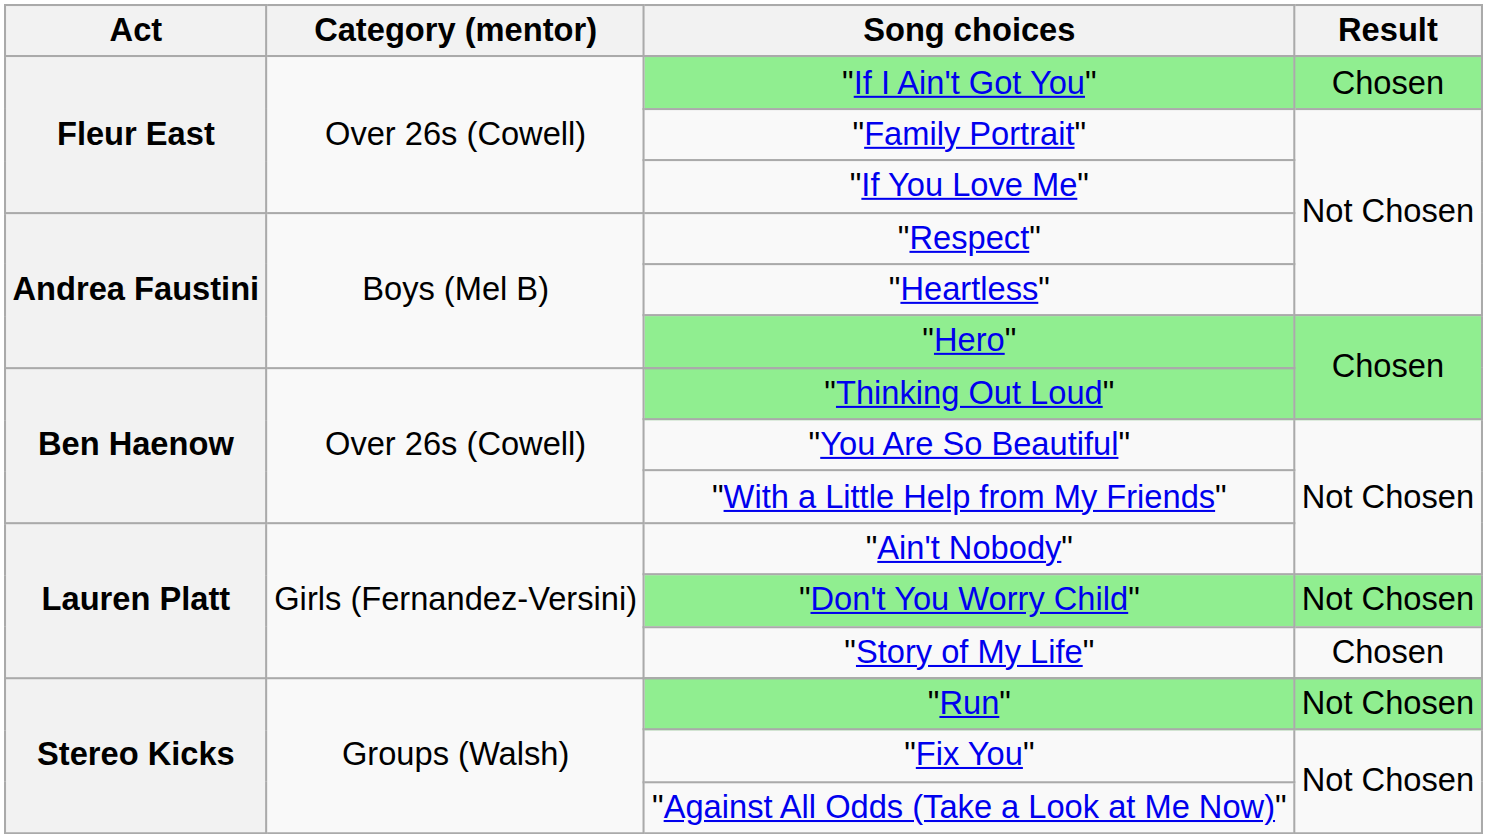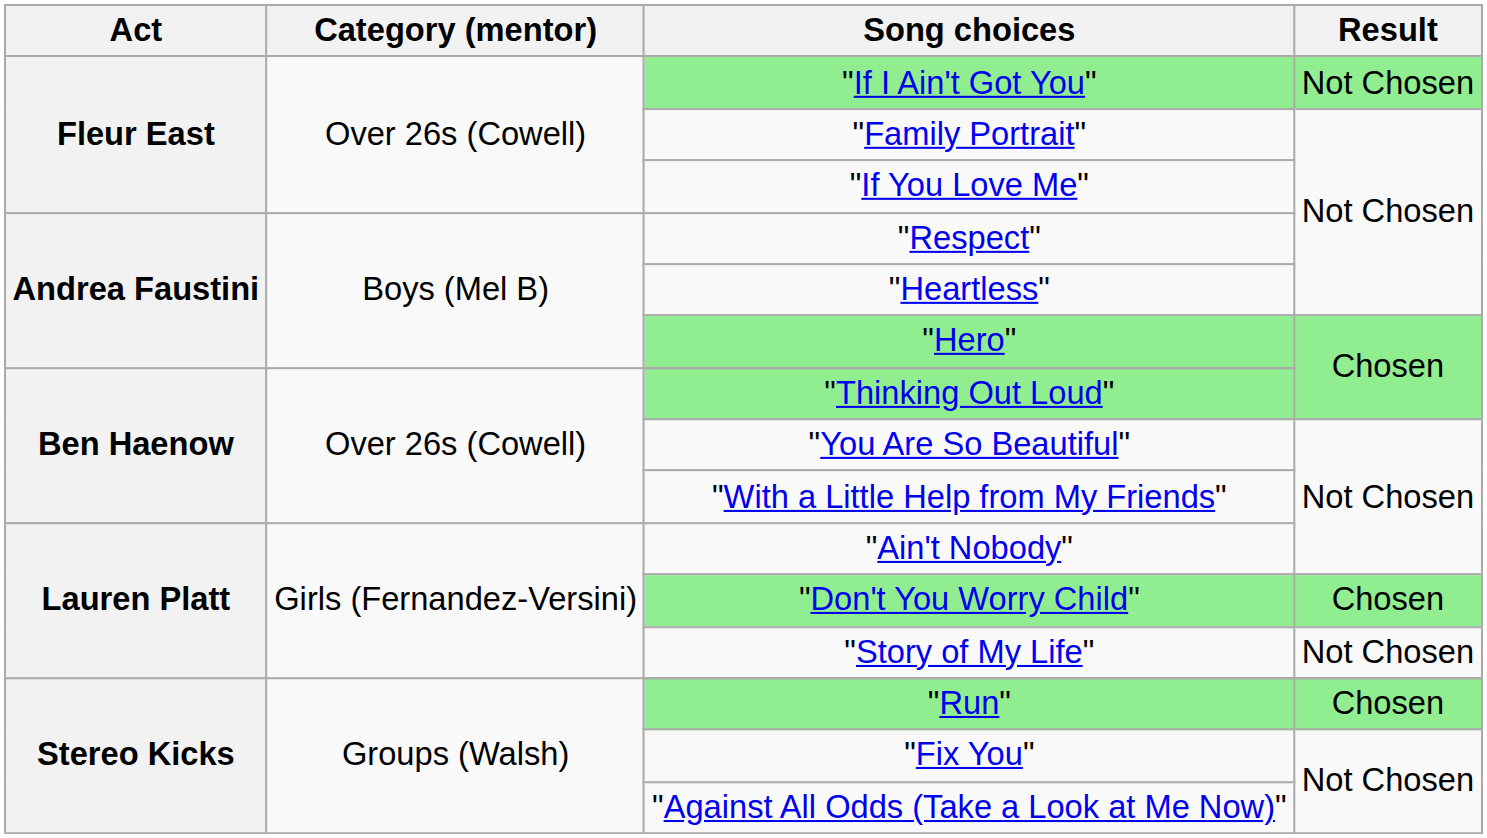 <table class="wikitable plainrowheaders" style="text-align:center;">
 <tr>
 <th scope="col">Act</th>
 <th scope="col">Category (mentor)</th>
 <th scope="col">Song choices</th>
 <th scope="col">Result</th>
 </tr>
 <tr>
 <th scope="row" rowspan="4">Fleur East</th>
 <td rowspan=4>Over 26s (Cowell)</td>
 </tr>
 <tr style="background:lightgreen;">
 <td>"<a href='#'>If I Ain't Got You</a>"</td>
-<td>Chosen</td>
+<td>Not Chosen</td>
 </tr>
 <tr>
 <td>"<a href='#'>Family Portrait</a>"</td>
 <td rowspan=4>Not Chosen</td>
 </tr>
 <tr>
 <td>"<a href='#'>If You Love Me</a>"</td>
 </tr>
 <tr>
 <th scope="row" rowspan="3">Andrea Faustini</th>
 <td rowspan=3>Boys (Mel B)</td>
 <td>"<a href='#'>Respect</a>"</td>
 </tr>
 <tr>
 <td>"<a href='#'>Heartless</a>"</td>
 </tr>
 <tr style="background:lightgreen;">
 <td>"<a href='#'>Hero</a>"</td>
 <td rowspan=3>Chosen</td>
 </tr>
 <tr>
 <th scope="row" rowspan="4">Ben Haenow</th>
 <td rowspan=4>Over 26s (Cowell)</td>
 </tr>
 <tr style="background:lightgreen;">
 <td>"<a href='#'>Thinking Out Loud</a>"</td>
 </tr>
 <tr>
 <td>"<a href='#'>You Are So Beautiful</a>"</td>
 <td rowspan=3>Not Chosen</td>
 </tr>
 <tr>
 <td>"<a href='#'>With a Little Help from My Friends</a>"</td>
 </tr>
 <tr>
 <th scope="row" rowspan="3">Lauren Platt</th>
 <td rowspan=3>Girls (Fernandez-Versini)</td>
 <td>"<a href='#'>Ain't Nobody</a>"</td>
 </tr>
 <tr style="background:lightgreen;">
 <td>"<a href='#'>Don't You Worry Child</a>"</td>
-<td>Not Chosen</td>
+<td>Chosen</td>
 </tr>
 <tr>
 <td>"<a href='#'>Story of My Life</a>"</td>
-<td>Chosen</td>
+<td>Not Chosen</td>
 </tr>
 <tr>
 <th scope="row" rowspan="4">Stereo Kicks</th>
 <td rowspan=4>Groups (Walsh)</td>
 </tr>
 <tr style="background:lightgreen;">
 <td>"<a href='#'>Run</a>"</td>
-<td>Not Chosen</td>
+<td>Chosen</td>
 </tr>
 <tr>
 <td>"<a href='#'>Fix You</a>"</td>
 <td rowspan=2>Not Chosen</td>
 </tr>
 <tr>
 <td>"<a href='#'>Against All Odds (Take a Look at Me Now)</a>"</td>
 </tr>
 </table>
